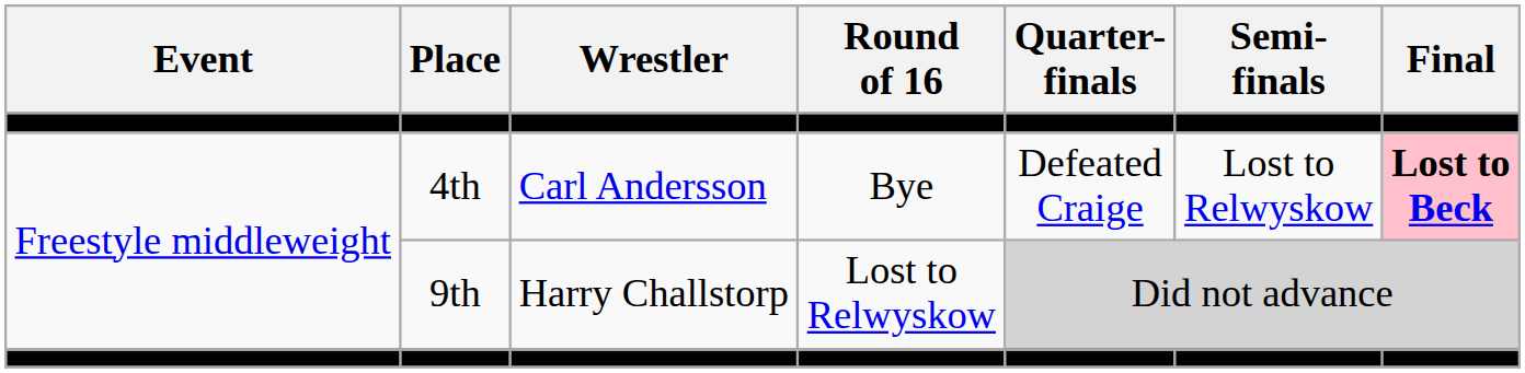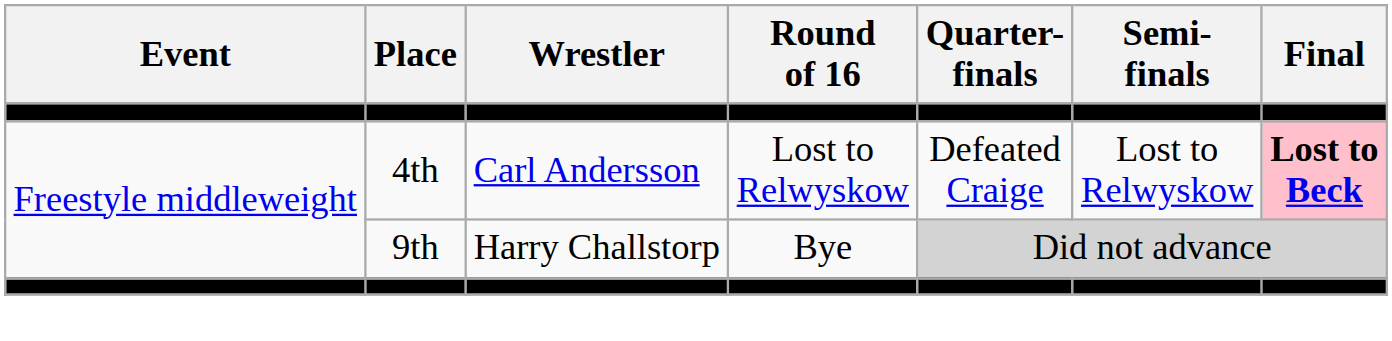 <table class=wikitable>
 <tr>
 <th>Event</th>
 <th>Place</th>
 <th>Wrestler</th>
 <th>Round <br> of 16</th>
 <th>Quarter-<br>finals</th>
 <th>Semi-<br>finals</th>
 <th>Final</th>
 </tr>
 <tr bgcolor=black>
 <td></td>
 <td></td>
 <td></td>
 <td></td>
 <td></td>
 <td></td>
 <td></td>
 </tr>
 <tr align=center>
 <td rowspan=2 align=left><a href='#'>Freestyle middleweight</a></td>
 <td>4th</td>
 <td align=left><a href='#'>Carl Andersson</a></td>
-<td>Bye</td>
+<td>Lost to <br> <a href='#'>Relwyskow</a></td>
 <td>Defeated <br> <a href='#'>Craige</a></td>
 <td>Lost to <br> <a href='#'>Relwyskow</a></td>
 <td bgcolor=pink><strong>Lost to <br> <a href='#'>Beck</a></strong></td>
 </tr>
 <tr align=center>
 <td>9th</td>
 <td align=left>Harry Challstorp</td>
-<td>Lost to <br> <a href='#'>Relwyskow</a></td>
+<td>Bye</td>
 <td colspan=3 bgcolor=lightgray>Did not advance</td>
 </tr>
 <tr bgcolor=black>
 <td></td>
 <td></td>
 <td></td>
 <td></td>
 <td></td>
 <td></td>
 <td></td>
 </tr>
 </table>
